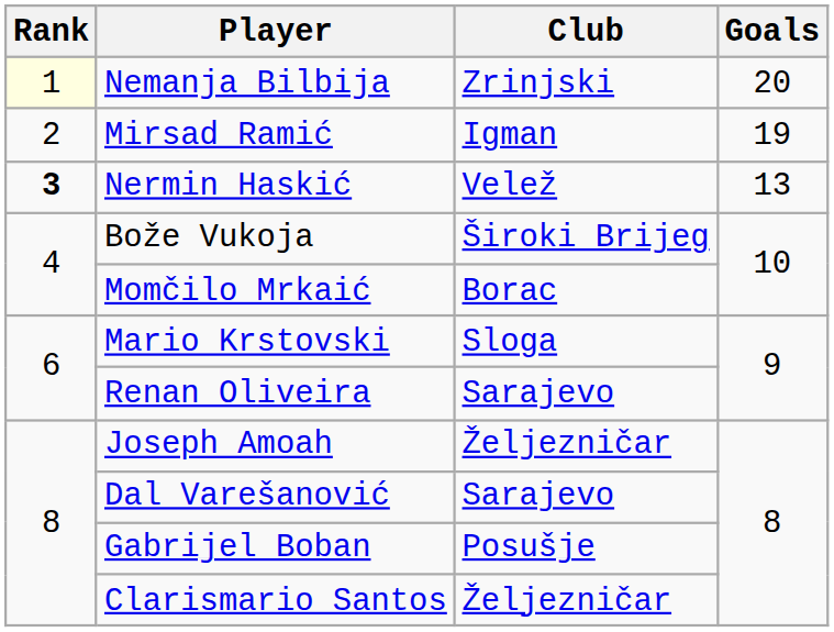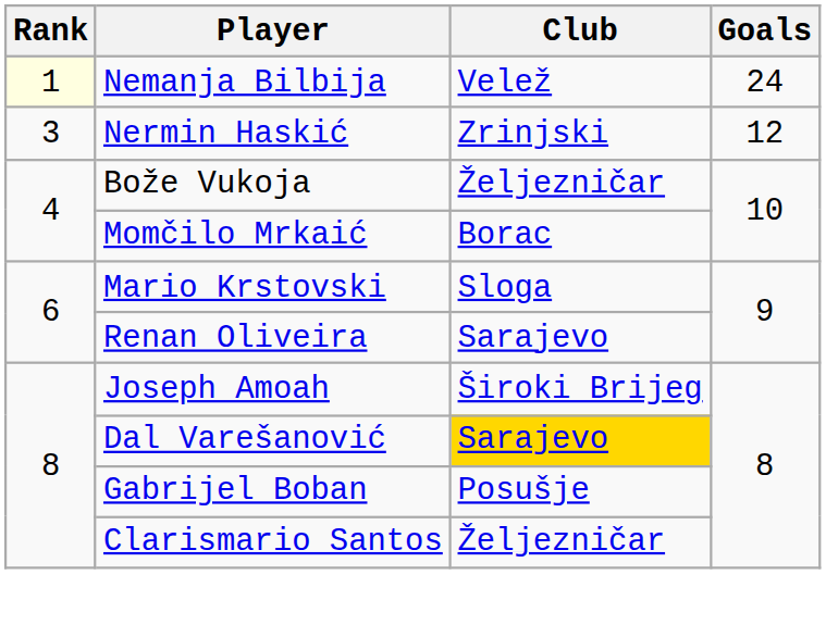 <table class="wikitable" style="text-align:center">
 <tr>
 <th>Rank</th>
 <th>Player</th>
 <th>Club</th>
 <th>Goals</th>
 </tr>
 <tr>
 <td style="background: lightyellow;">1</td>
 <td align=left> <a href='#'>Nemanja Bilbija</a></td>
-<td align=left><a href='#'>Zrinjski</a></td>
-<td>20</td>
+<td align=left><a href='#'>Velež</a></td>
+<td>24</td>
 </tr>
 <tr>
-<td>2</td>
-<td align=left> <a href='#'>Mirsad Ramić</a></td>
-<td align=left><a href='#'>Igman</a></td>
-<td>19</td>
-</tr>
-<tr>
-<td><strong>3</strong></td>
+<td>3</td>
 <td align=left> <a href='#'>Nermin Haskić</a></td>
-<td align=left><a href='#'>Velež</a></td>
-<td>13</td>
+<td align=left><a href='#'>Zrinjski</a></td>
+<td>12</td>
 </tr>
 <tr>
 <td rowspan=2>4</td>
 <td align=left> Bože Vukoja</td>
-<td align=left><a href='#'>Široki Brijeg</a></td>
+<td align=left><a href='#'>Željezničar</a></td>
 <td rowspan=2>10</td>
 </tr>
 <tr>
 <td align=left> <a href='#'>Momčilo Mrkaić</a></td>
 <td align=left><a href='#'>Borac</a></td>
 </tr>
 <tr>
 <td rowspan=2>6</td>
 <td align=left> <a href='#'>Mario Krstovski</a></td>
 <td align=left><a href='#'>Sloga</a></td>
 <td rowspan=2>9</td>
 </tr>
 <tr>
 <td align=left> <a href='#'>Renan Oliveira</a></td>
 <td align=left><a href='#'>Sarajevo</a></td>
 </tr>
 <tr>
 <td rowspan=4>8</td>
 <td align=left> <a href='#'>Joseph Amoah</a></td>
-<td align=left><a href='#'>Željezničar</a></td>
+<td align=left><a href='#'>Široki Brijeg</a></td>
 <td rowspan=4>8</td>
 </tr>
 <tr>
 <td align=left> <a href='#'>Dal Varešanović</a></td>
-<td align=left><a href='#'>Sarajevo</a></td>
+<td align=left style="background: gold;"><a href='#'>Sarajevo</a></td>
 </tr>
 <tr>
 <td align=left> <a href='#'>Gabrijel Boban</a></td>
 <td align=left><a href='#'>Posušje</a></td>
 </tr>
 <tr>
 <td align=left> <a href='#'>Clarismario Santos</a></td>
 <td align=left><a href='#'>Željezničar</a></td>
 </tr>
 </table>
